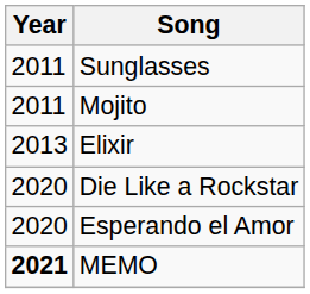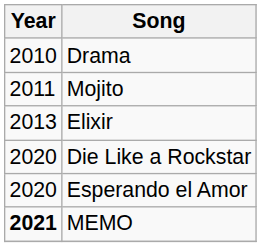 <table class="wikitable">
 <tr>
 <th>Year</th>
 <th>Song</th>
 </tr>
 <tr>
-<td>2011</td>
-<td>Sunglasses</td>
+<td>2010</td>
+<td>Drama</td>
 </tr>
 <tr>
 <td>2011</td>
 <td>Mojito</td>
 </tr>
 <tr>
 <td>2013</td>
 <td>Elixir</td>
 </tr>
 <tr>
 <td>2020</td>
 <td>Die Like a Rockstar</td>
 </tr>
 <tr>
 <td>2020</td>
 <td>Esperando el Amor</td>
 </tr>
 <tr>
 <td><strong>2021</strong></td>
 <td>MEMO</td>
 </tr>
 <tr>
 </tr>
 </table>
